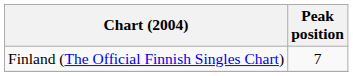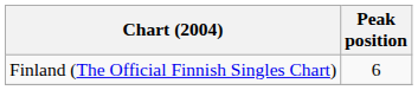 <table class="wikitable">
 <tr>
 <th scope="col">Chart (2004)</th>
 <th scope="col">Peak<br>position</th>
 </tr>
 <tr>
 <td>Finland (<a href='#'>The Official Finnish Singles Chart</a>)</td>
-<td style="text-align:center;">7</td>
+<td style="text-align:center;">6</td>
 </tr>
 <tr>
 </tr>
 </table>
